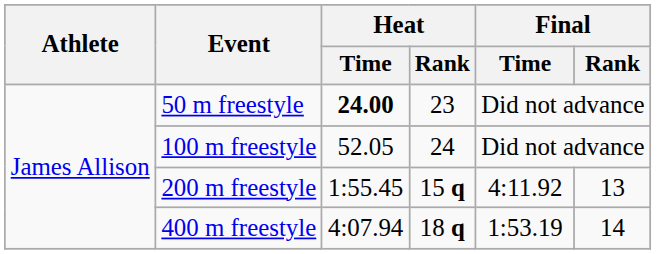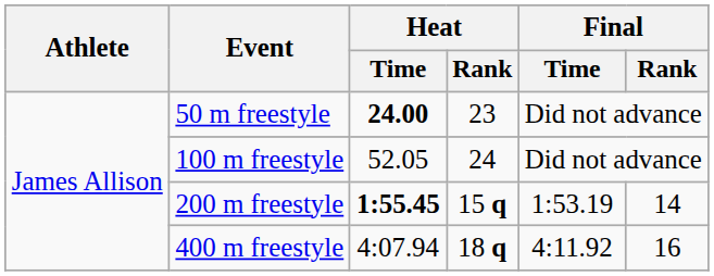 <table class=wikitable style=font-size:90%;text-align:center>
 <tr>
 <th rowspan=2>Athlete</th>
 <th rowspan=2>Event</th>
 <th colspan=2>Heat</th>
 <th colspan=2>Final</th>
 </tr>
 <tr style=font-size:95%>
 <th>Time</th>
 <th>Rank</th>
 <th>Time</th>
 <th>Rank</th>
 </tr>
 <tr align=center>
 <td align=left rowspan=4><a href='#'>James Allison</a></td>
 <td align=left><a href='#'>50 m freestyle</a></td>
 <td><strong>24.00</strong></td>
 <td>23</td>
 <td colspan=2>Did not advance</td>
 </tr>
 <tr align=center>
 <td align=left><a href='#'>100 m freestyle</a></td>
 <td>52.05</td>
 <td>24</td>
 <td colspan=2>Did not advance</td>
 </tr>
 <tr align=center>
 <td align=left><a href='#'>200 m freestyle</a></td>
-<td>1:55.45</td>
+<td><strong>1:55.45</strong></td>
 <td>15 <strong>q</strong></td>
-<td>4:11.92</td>
-<td>13</td>
+<td>1:53.19</td>
+<td>14</td>
 </tr>
 <tr align=center>
 <td align=left><a href='#'>400 m freestyle</a></td>
 <td>4:07.94</td>
 <td>18 <strong>q</strong></td>
-<td>1:53.19</td>
-<td>14</td>
+<td>4:11.92</td>
+<td>16</td>
 </tr>
 </table>
